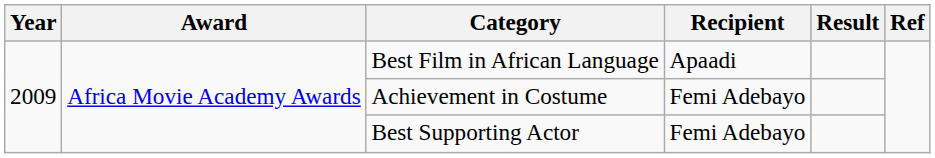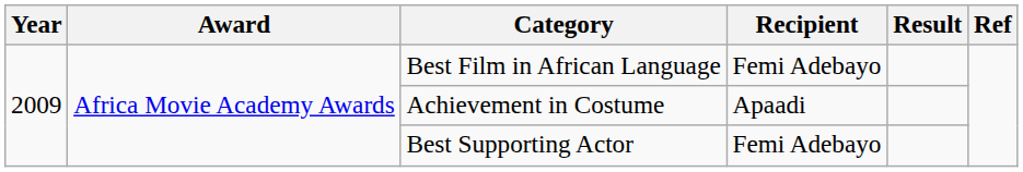 <table class="wikitable">
 <tr>
 <th>Year</th>
 <th>Award</th>
 <th>Category</th>
 <th>Recipient</th>
 <th>Result</th>
 <th>Ref</th>
 </tr>
 <tr>
 <td rowspan="3">2009</td>
 <td rowspan="3"><a href='#'>Africa Movie Academy Awards</a></td>
 <td>Best Film in African Language</td>
-<td>Apaadi</td>
+<td>Femi Adebayo</td>
 <td></td>
 <td rowspan="3"></td>
 </tr>
 <tr>
 <td>Achievement in Costume</td>
-<td>Femi Adebayo</td>
+<td>Apaadi</td>
 <td></td>
 </tr>
 <tr>
 <td>Best Supporting Actor</td>
 <td>Femi Adebayo</td>
 <td></td>
 </tr>
 </table>
